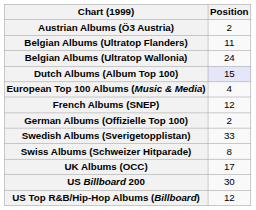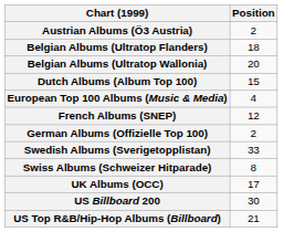 <table class="wikitable sortable plainrowheaders" style="text-align:center">
 <tr>
 <th scope="col">Chart (1999)</th>
 <th scope="col">Position</th>
 </tr>
 <tr>
 <th scope="row">Austrian Albums (Ö3 Austria)</th>
 <td>2</td>
 </tr>
 <tr>
 <th scope="row">Belgian Albums (Ultratop Flanders)</th>
-<td>11</td>
+<td>18</td>
 </tr>
 <tr>
 <th scope="row">Belgian Albums (Ultratop Wallonia)</th>
-<td>24</td>
+<td>20</td>
 </tr>
 <tr>
 <th scope="row">Dutch Albums (Album Top 100)</th>
-<td style="background: lavender;">15</td>
+<td>15</td>
 </tr>
 <tr>
 <th scope="row">European Top 100 Albums (<em>Music & Media</em>)</th>
 <td>4</td>
 </tr>
 <tr>
 <th scope="row">French Albums (SNEP)</th>
 <td>12</td>
 </tr>
 <tr>
 <th scope="row">German Albums (Offizielle Top 100)</th>
 <td>2</td>
 </tr>
 <tr>
 <th scope="row">Swedish Albums (Sverigetopplistan)</th>
 <td>33</td>
 </tr>
 <tr>
 <th scope="row">Swiss Albums (Schweizer Hitparade)</th>
 <td>8</td>
 </tr>
 <tr>
 <th scope="row">UK Albums (OCC)</th>
 <td>17</td>
 </tr>
 <tr>
 <th scope="row">US <em>Billboard</em> 200</th>
 <td>30</td>
 </tr>
 <tr>
 <th scope="row">US Top R&B/Hip-Hop Albums (<em>Billboard</em>)</th>
-<td>12</td>
+<td>21</td>
 </tr>
 </table>
